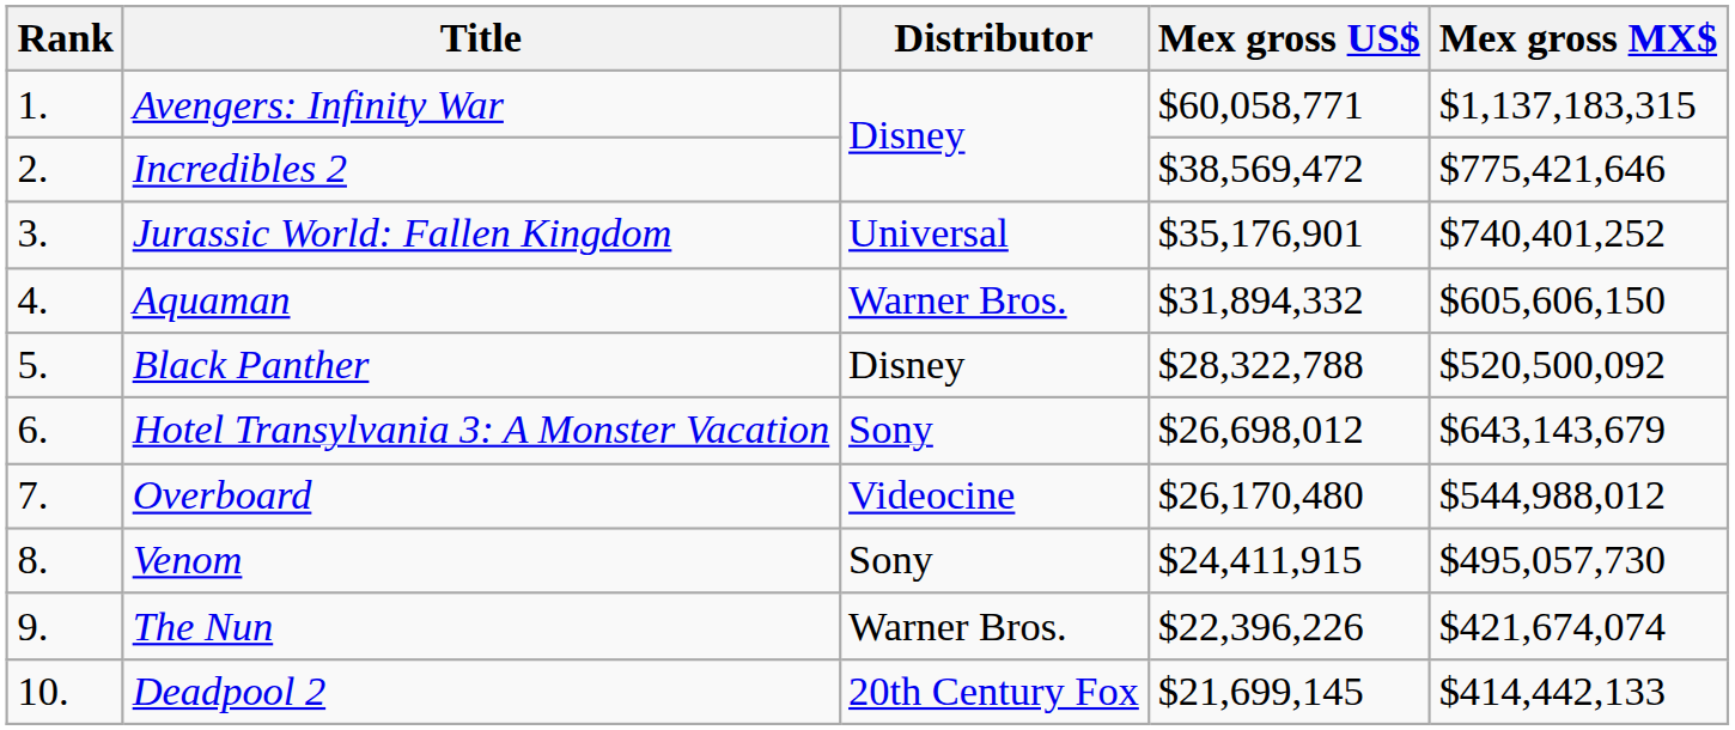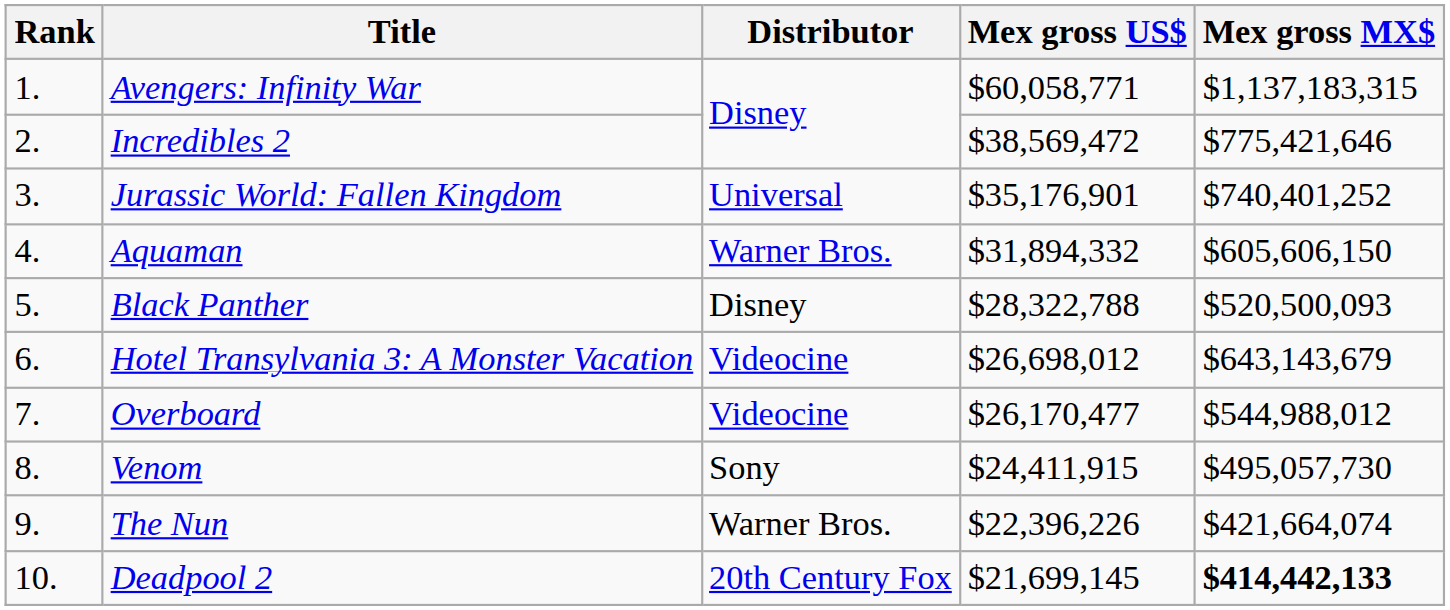 <table class="wikitable sortable" style="margin:auto; margin:auto;">
 <tr>
 <th>Rank</th>
 <th>Title</th>
 <th>Distributor</th>
 <th>Mex gross <a href='#'>US$</a></th>
 <th>Mex gross <a href='#'>MX$</a></th>
 </tr>
 <tr>
 <td>1.</td>
 <td><em><a href='#'>Avengers: Infinity War</a></em></td>
 <td rowspan="2"><a href='#'>Disney</a></td>
 <td>$60,058,771</td>
 <td>$1,137,183,315</td>
 </tr>
 <tr>
 <td>2.</td>
 <td><em><a href='#'>Incredibles 2</a></em></td>
 <td>$38,569,472</td>
 <td>$775,421,646</td>
 </tr>
 <tr>
 <td>3.</td>
 <td><em><a href='#'>Jurassic World: Fallen Kingdom</a></em></td>
 <td><a href='#'>Universal</a></td>
 <td>$35,176,901</td>
 <td>$740,401,252</td>
 </tr>
 <tr>
 <td>4.</td>
 <td><em><a href='#'>Aquaman</a></em></td>
 <td><a href='#'>Warner Bros.</a></td>
 <td>$31,894,332</td>
 <td>$605,606,150</td>
 </tr>
 <tr>
 <td>5.</td>
 <td><em><a href='#'>Black Panther</a></em></td>
 <td>Disney</td>
 <td>$28,322,788</td>
-<td>$520,500,092</td>
+<td>$520,500,093</td>
 </tr>
 <tr>
 <td>6.</td>
 <td><em><a href='#'>Hotel Transylvania 3: A Monster Vacation</a></em></td>
-<td><a href='#'>Sony</a></td>
+<td><a href='#'>Videocine</a></td>
 <td>$26,698,012</td>
 <td>$643,143,679</td>
 </tr>
 <tr>
 <td>7.</td>
 <td><em><a href='#'>Overboard</a></em></td>
 <td><a href='#'>Videocine</a></td>
-<td>$26,170,480</td>
+<td>$26,170,477</td>
 <td>$544,988,012</td>
 </tr>
 <tr>
 <td>8.</td>
 <td><em><a href='#'>Venom</a></em></td>
 <td>Sony</td>
 <td>$24,411,915</td>
 <td>$495,057,730</td>
 </tr>
 <tr>
 <td>9.</td>
 <td><em><a href='#'>The Nun</a></em></td>
 <td>Warner Bros.</td>
 <td>$22,396,226</td>
-<td>$421,674,074</td>
+<td>$421,664,074</td>
 </tr>
 <tr>
 <td>10.</td>
 <td><em><a href='#'>Deadpool 2</a></em></td>
 <td><a href='#'>20th Century Fox</a></td>
 <td>$21,699,145</td>
-<td>$414,442,133</td>
+<td><strong>$414,442,133</strong></td>
 </tr>
 </table>
